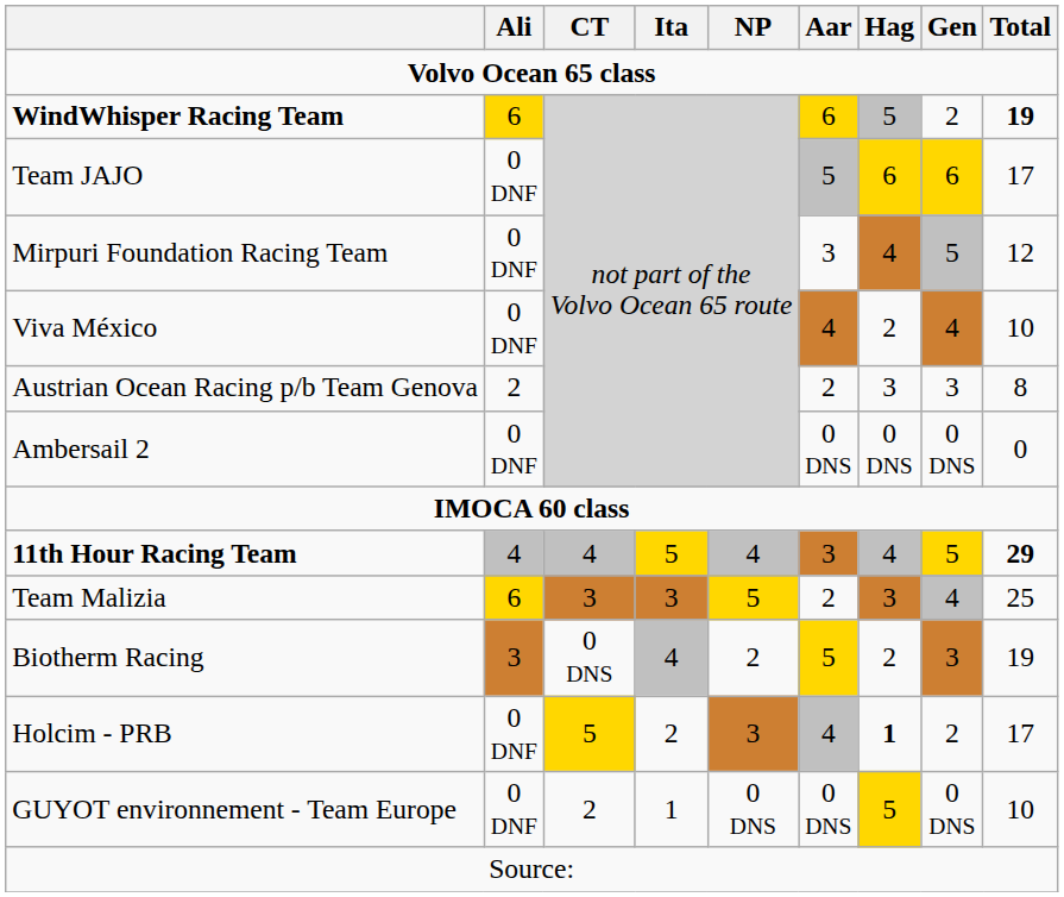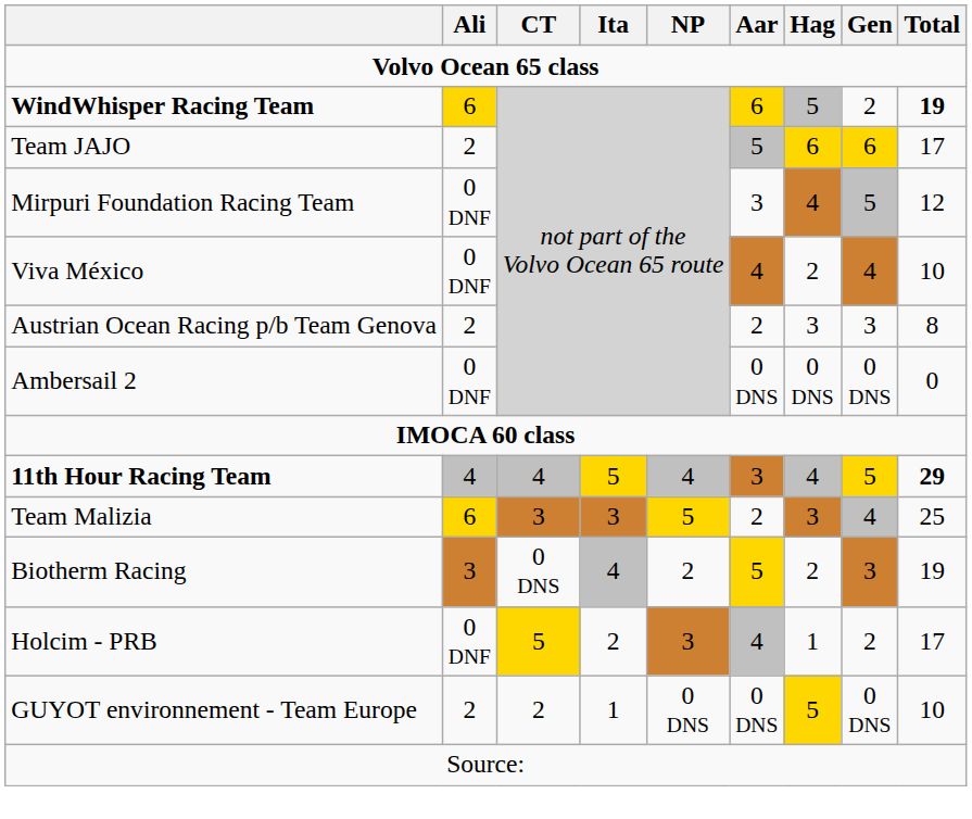 <table class="wikitable" style="text-align: center;">
 <tr>
 <th></th>
 <th>Ali<br></th>
 <th>CT<br></th>
 <th>Ita<br></th>
 <th>NP<br></th>
 <th>Aar<br></th>
 <th>Hag<br></th>
 <th>Gen<br></th>
 <th>Total</th>
 </tr>
 <tr>
 <td colspan=15><strong>Volvo Ocean 65 class</strong></td>
 </tr>
 <tr>
 <td align=left> <strong>WindWhisper Racing Team</strong></td>
 <td style="background-color: gold;">6</td>
 <td rowspan=6 colspan=3 style="background-color: lightgrey"><em>not part of the <br>  Volvo Ocean 65 route</em></td>
 <td style="background-color: gold;">6</td>
 <td style="background-color: silver;">5</td>
 <td>2</td>
 <td><strong>19</strong></td>
 </tr>
 <tr>
 <td align=left> Team JAJO</td>
-<td>0 <br> <small>DNF</small></td>
+<td>2</td>
 <td style="background-color: silver;">5</td>
 <td style="background-color: gold;">6</td>
 <td style="background-color: gold;">6</td>
 <td>17</td>
 </tr>
 <tr>
 <td align=left> Mirpuri Foundation Racing Team</td>
 <td>0 <br> <small>DNF</small></td>
 <td>3</td>
 <td style="background-color: #cd7f32;">4</td>
 <td style="background-color: silver;">5</td>
 <td>12</td>
 </tr>
 <tr>
 <td align=left> Viva México</td>
 <td>0 <br> <small>DNF</small></td>
 <td style="background-color: #cd7f32;">4</td>
 <td>2</td>
 <td style="background-color: #cd7f32;">4</td>
 <td>10</td>
 </tr>
 <tr>
 <td align=left> Austrian Ocean Racing p/b Team Genova</td>
 <td>2</td>
 <td>2</td>
 <td>3</td>
 <td>3</td>
 <td>8</td>
 </tr>
 <tr>
 <td align=left> Ambersail 2</td>
 <td>0 <br> <small>DNF</small></td>
 <td>0 <br> <small>DNS</small></td>
 <td>0 <br> <small>DNS</small></td>
 <td>0 <br> <small>DNS</small></td>
 <td>0</td>
 </tr>
 <tr>
 <td colspan=15><strong>IMOCA 60 class</strong></td>
 </tr>
 <tr>
 <td align=left> <strong>11th Hour Racing Team</strong></td>
 <td style="background-color: silver;">4</td>
 <td style="background-color: silver;">4</td>
 <td style="background-color: gold;">5</td>
 <td style="background-color: silver;">4</td>
 <td style="background-color: #cd7f32;">3</td>
 <td style="background-color: silver;">4</td>
 <td style="background-color: gold;">5</td>
 <td><strong>29</strong></td>
 </tr>
 <tr>
 <td align=left> Team Malizia</td>
 <td style="background-color: gold;">6</td>
 <td style="background-color: #cd7f32;">3</td>
 <td style="background-color: #cd7f32;">3</td>
 <td style="background-color: gold;">5</td>
 <td>2</td>
 <td style="background-color: #cd7f32;">3</td>
 <td style="background-color: silver;">4</td>
 <td>25</td>
 </tr>
 <tr>
 <td align=left> Biotherm Racing</td>
 <td style="background-color: #cd7f32;">3</td>
 <td>0 <br> <small>DNS</small></td>
 <td style="background-color: silver;">4</td>
 <td>2</td>
 <td style="background-color: gold;">5</td>
 <td>2</td>
 <td style="background-color: #cd7f32;">3</td>
 <td>19</td>
 </tr>
 <tr>
 <td align=left> Holcim - PRB</td>
 <td>0 <br> <small>DNF</small></td>
 <td style="background-color: gold;">5</td>
 <td>2</td>
 <td style="background-color: #cd7f32;">3</td>
 <td style="background-color: silver;">4</td>
-<td><strong>1</strong></td>
+<td>1</td>
 <td>2</td>
 <td>17</td>
 </tr>
 <tr>
 <td align=left> GUYOT environnement - Team Europe</td>
-<td>0 <br> <small>DNF</small></td>
+<td>2</td>
 <td>2</td>
 <td>1</td>
 <td>0 <br> <small>DNS</small></td>
 <td>0 <br> <small>DNS</small></td>
 <td style="background-color: gold;">5</td>
 <td>0 <br> <small>DNS</small></td>
 <td>10</td>
 </tr>
 <tr>
 <td colspan=15>Source:</td>
 </tr>
 </table>
